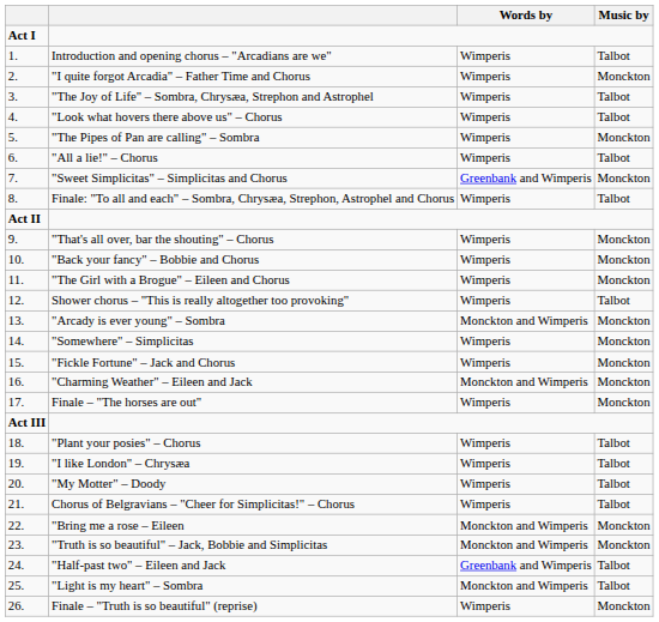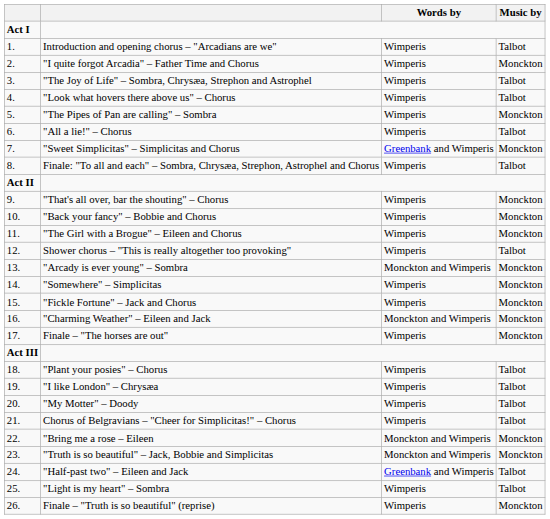 <table class="wikitable plainrowheaders" style="text-align: left; margin-right: 0;">
 <tr>
 <th scope="col"></th>
 <th scope="col"></th>
 <th scope="col">Words by</th>
 <th scope="col">Music by</th>
 </tr>
 <tr>
 <td><strong>Act I</strong></td>
 </tr>
 <tr>
 <td>1.</td>
 <td>Introduction and opening chorus – "Arcadians are we"</td>
 <td>Wimperis</td>
 <td>Talbot</td>
 </tr>
 <tr>
 <td>2.</td>
 <td>"I quite forgot Arcadia" – Father Time and Chorus</td>
 <td>Wimperis</td>
 <td>Monckton</td>
 </tr>
 <tr>
 <td>3.</td>
 <td>"The Joy of Life" – Sombra, Chrysæa, Strephon and Astrophel</td>
 <td>Wimperis</td>
 <td>Talbot</td>
 </tr>
 <tr>
 <td>4.</td>
 <td>"Look what hovers there above us" – Chorus</td>
 <td>Wimperis</td>
 <td>Talbot</td>
 </tr>
 <tr>
 <td>5.</td>
 <td>"The Pipes of Pan are calling" – Sombra</td>
 <td>Wimperis</td>
 <td>Monckton</td>
 </tr>
 <tr>
 <td>6.</td>
 <td>"All a lie!" – Chorus</td>
 <td>Wimperis</td>
 <td>Talbot</td>
 </tr>
 <tr>
 <td>7.</td>
 <td>"Sweet Simplicitas" – Simplicitas and Chorus</td>
 <td><a href='#'>Greenbank</a> and Wimperis</td>
 <td>Monckton</td>
 </tr>
 <tr>
 <td>8.</td>
 <td>Finale: "To all and each" – Sombra, Chrysæa, Strephon, Astrophel and Chorus</td>
 <td>Wimperis</td>
 <td>Talbot</td>
 </tr>
 <tr>
 <td><strong>Act II</strong></td>
 </tr>
 <tr>
 <td>9.</td>
 <td>"That's all over, bar the shouting" – Chorus</td>
 <td>Wimperis</td>
 <td>Monckton</td>
 </tr>
 <tr>
 <td>10.</td>
 <td>"Back your fancy" – Bobbie and Chorus</td>
 <td>Wimperis</td>
 <td>Monckton</td>
 </tr>
 <tr>
 <td>11.</td>
 <td>"The Girl with a Brogue" – Eileen and Chorus</td>
 <td>Wimperis</td>
 <td>Monckton</td>
 </tr>
 <tr>
 <td>12.</td>
 <td>Shower chorus – "This is really altogether too provoking"</td>
 <td>Wimperis</td>
 <td>Talbot</td>
 </tr>
 <tr>
 <td>13.</td>
 <td>"Arcady is ever young" – Sombra</td>
 <td>Monckton and Wimperis</td>
 <td>Monckton</td>
 </tr>
 <tr>
 <td>14.</td>
 <td>"Somewhere" – Simplicitas</td>
 <td>Wimperis</td>
 <td>Monckton</td>
 </tr>
 <tr>
 <td>15.</td>
 <td>"Fickle Fortune" – Jack and Chorus</td>
 <td>Wimperis</td>
 <td>Monckton</td>
 </tr>
 <tr>
 <td>16.</td>
 <td>"Charming Weather" – Eileen and Jack</td>
 <td>Monckton and Wimperis</td>
 <td>Monckton</td>
 </tr>
 <tr>
 <td>17.</td>
 <td>Finale – "The horses are out"</td>
 <td>Wimperis</td>
 <td>Monckton</td>
 </tr>
 <tr>
 <td><strong>Act III</strong></td>
 </tr>
 <tr>
 <td>18.</td>
 <td>"Plant your posies"  – Chorus</td>
 <td>Wimperis</td>
 <td>Talbot</td>
 </tr>
 <tr>
 <td>19.</td>
 <td>"I like London" – Chrysæa</td>
 <td>Wimperis</td>
 <td>Talbot</td>
 </tr>
 <tr>
 <td>20.</td>
 <td>"My Motter" – Doody</td>
 <td>Wimperis</td>
 <td>Talbot</td>
 </tr>
 <tr>
 <td>21.</td>
 <td>Chorus of Belgravians – "Cheer for Simplicitas!" – Chorus</td>
 <td>Wimperis</td>
 <td>Talbot</td>
 </tr>
 <tr>
 <td>22.</td>
 <td>"Bring me a rose – Eileen</td>
 <td>Monckton and Wimperis</td>
 <td>Monckton</td>
 </tr>
 <tr>
 <td>23.</td>
 <td>"Truth is so beautiful" – Jack, Bobbie and Simplicitas</td>
 <td>Monckton and Wimperis</td>
 <td>Monckton</td>
 </tr>
 <tr>
 <td>24.</td>
 <td>"Half-past two" – Eileen and Jack</td>
 <td><a href='#'>Greenbank</a> and Wimperis</td>
 <td>Talbot</td>
 </tr>
 <tr>
 <td>25.</td>
 <td>"Light is my heart" – Sombra</td>
-<td>Monckton and Wimperis</td>
+<td>Wimperis</td>
 <td>Talbot</td>
 </tr>
 <tr>
 <td>26.</td>
 <td>Finale – "Truth is so beautiful" (reprise)</td>
 <td>Wimperis</td>
 <td>Monckton</td>
 </tr>
 </table>
